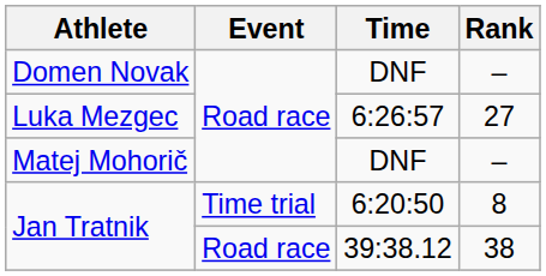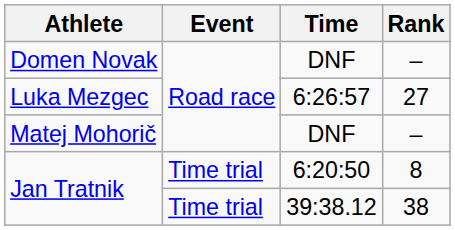 <table class=wikitable style=font-size:95%;text-align:center>
 <tr>
 <th>Athlete</th>
 <th>Event</th>
 <th>Time</th>
 <th>Rank</th>
 </tr>
 <tr align=center>
 <td align=left><a href='#'>Domen Novak</a></td>
 <td align=left rowspan=3><a href='#'>Road race</a></td>
 <td>DNF</td>
 <td>–</td>
 </tr>
 <tr align=center>
 <td align=left><a href='#'>Luka Mezgec</a></td>
 <td>6:26:57</td>
 <td>27</td>
 </tr>
 <tr align=center>
 <td align=left><a href='#'>Matej Mohorič</a></td>
 <td>DNF</td>
 <td>–</td>
 </tr>
 <tr align=center>
 <td align=left rowspan=2><a href='#'>Jan Tratnik</a></td>
 <td align=left><a href='#'>Time trial</a></td>
 <td>6:20:50</td>
 <td>8</td>
 </tr>
 <tr>
-<td align=left><a href='#'>Road race</a></td>
+<td align=left><a href='#'>Time trial</a></td>
 <td>39:38.12</td>
 <td>38</td>
 </tr>
 </table>
